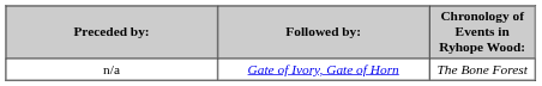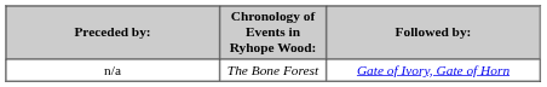 <table border=1  cellpadding=3 cellspacing=0 align=center>
 <tr --- bgcolor="#cccccc">
 <th width="40%">Preceded by:</th>
+<th width="20%">Chronology of Events in Ryhope Wood:<br></th>
 <th width="40%">Followed by:</th>
-<th width="20%">Chronology of Events in Ryhope Wood:<br></th>
 </tr>
 <tr ---- align="center">
 <td>n/a</td>
+<td><em>The Bone Forest</em></td>
 <td><em><a href='#'>Gate of Ivory, Gate of Horn</a></em></td>
-<td><em>The Bone Forest</em></td>
 </tr>
 </table>
